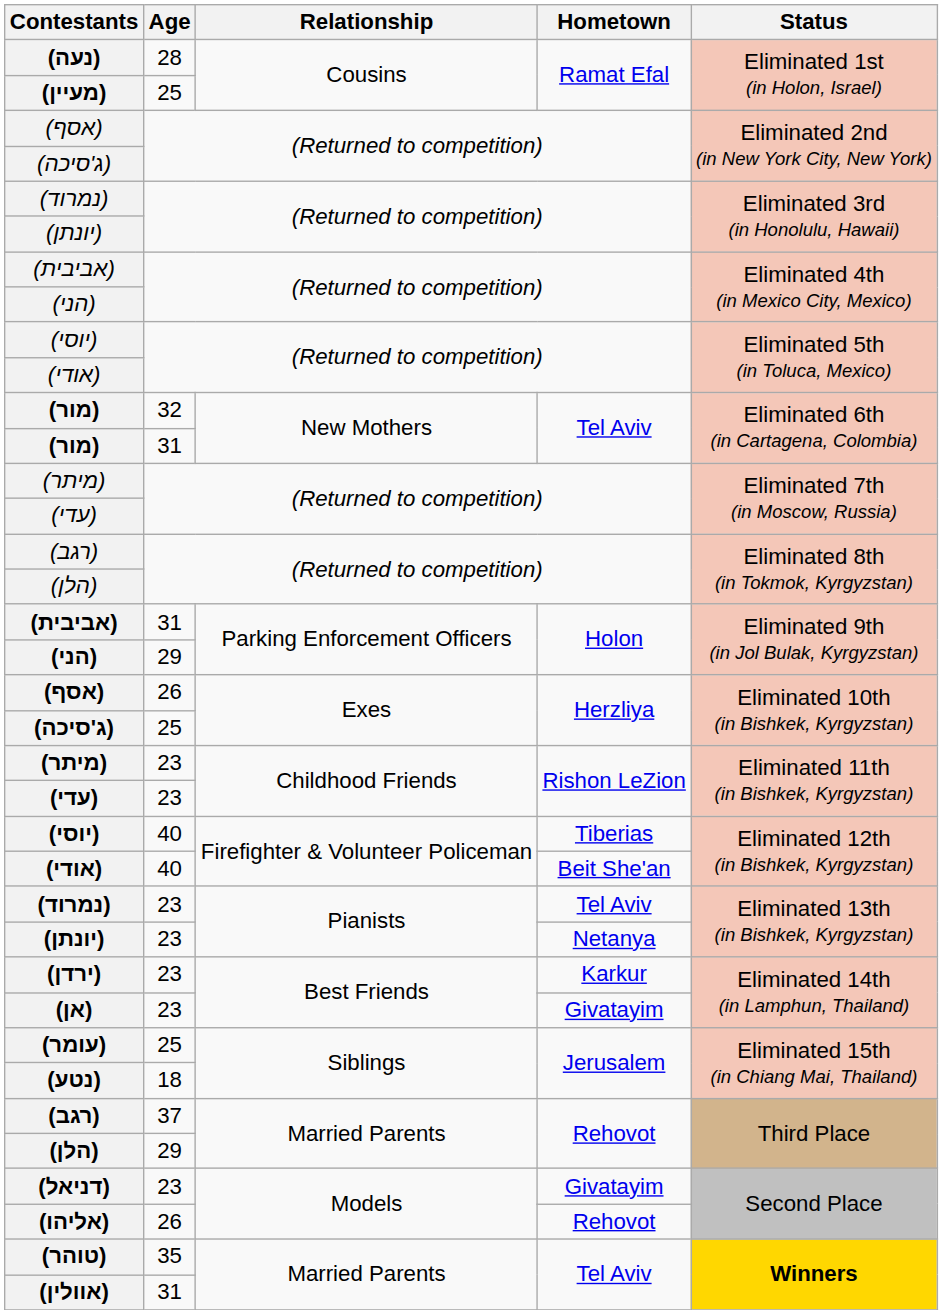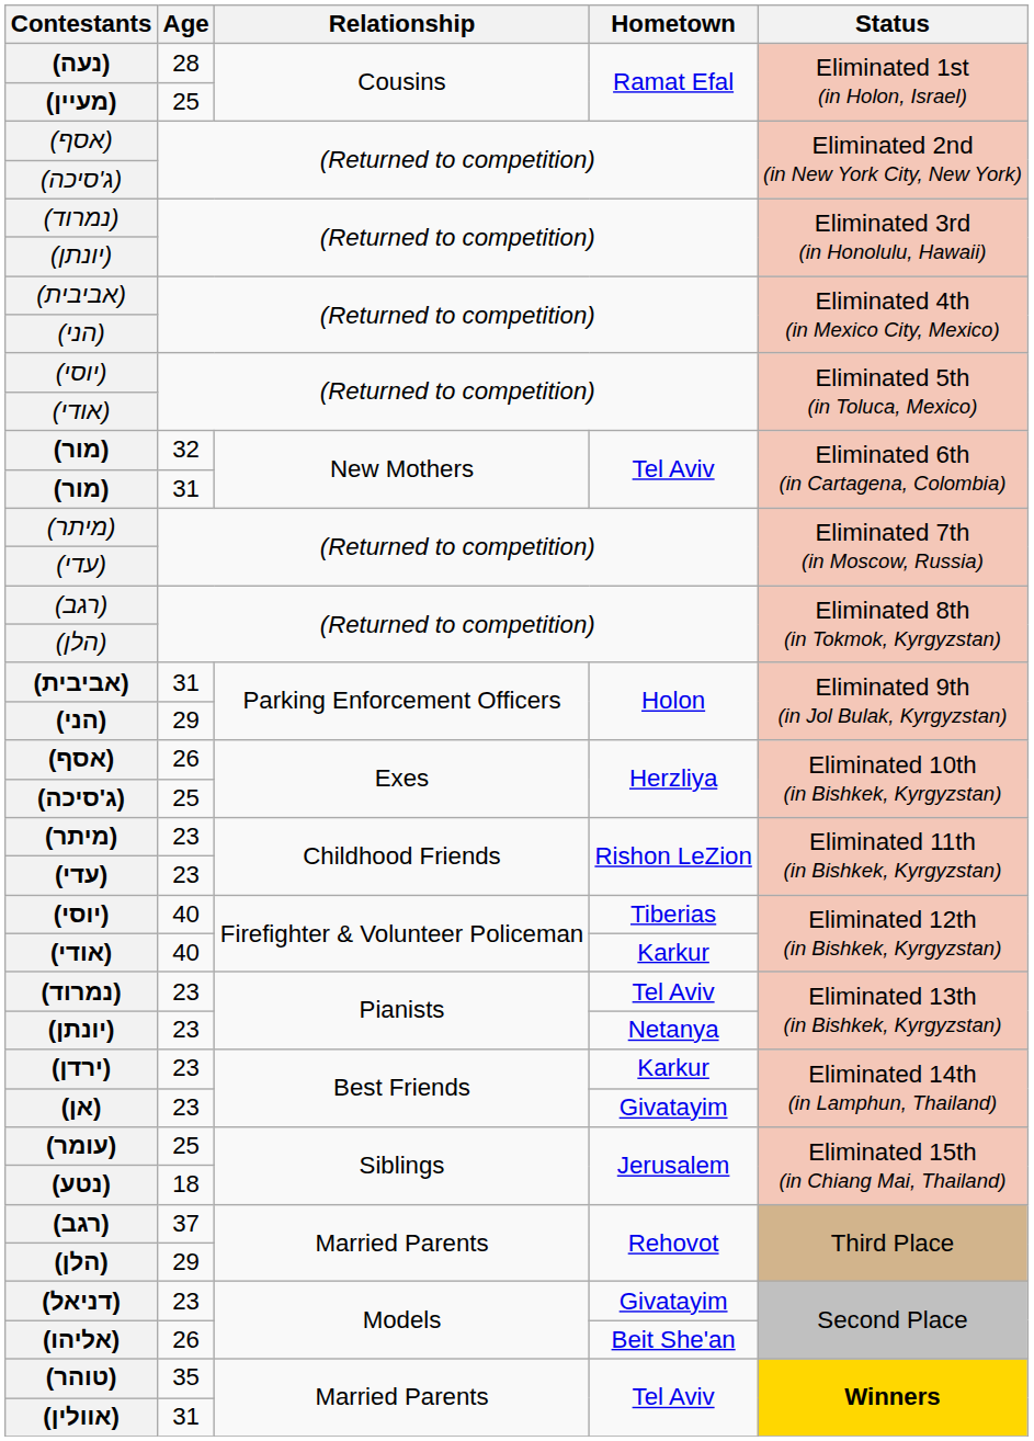 <table class="wikitable sortable" style="text-align:center;">
 <tr>
 <th scope="col">Contestants</th>
 <th scope="col">Age</th>
 <th class="unsortable" scope="col">Relationship</th>
 <th scope="col" class="unsortable">Hometown</th>
 <th scope="col">Status</th>
 </tr>
 <tr>
 <th scope="row"> (נעה)</th>
 <td>28</td>
 <td rowspan="2">Cousins</td>
 <td rowspan="2"><a href='#'>Ramat Efal</a></td>
 <td rowspan="2" bgcolor="f4c7b8">Eliminated 1st<br><small><em>(in Holon, Israel)</em></small></td>
 </tr>
 <tr>
 <th scope="row"> (מעיין)</th>
 <td>25</td>
 </tr>
 <tr>
 <th scope="row" style="text-align:center;font-weight:normal"><em> (אסף)</em></th>
 <td colspan="3" rowspan="2"><em>(Returned to competition)</em></td>
 <td rowspan="2" bgcolor="f4c7b8">Eliminated 2nd<br><small><em>(in New York City, New York)</em></small></td>
 </tr>
 <tr>
 <th scope="row" style="text-align:center;font-weight:normal"><em> (ג'סיכה)</em></th>
 </tr>
 <tr>
 <th scope="row" style="text-align:center;font-weight:normal"><em> (נמרוד)</em></th>
 <td colspan="3" rowspan="2"><em>(Returned to competition)</em></td>
 <td rowspan="2" bgcolor="f4c7b8">Eliminated 3rd<br><small><em>(in Honolulu, Hawaii)</em></small></td>
 </tr>
 <tr>
 <th scope="row" style="text-align:center;font-weight:normal"><em> (יונתן)</em></th>
 </tr>
 <tr>
 <th scope="row" style="text-align:center;font-weight:normal"><em> (אביבית)</em></th>
 <td colspan="3" rowspan="2"><em>(Returned to competition)</em></td>
 <td rowspan="2" bgcolor="f4c7b8">Eliminated 4th<br><small><em>(in Mexico City, Mexico)</em></small></td>
 </tr>
 <tr>
 <th scope="row" style="text-align:center;font-weight:normal"><em> (הני)</em></th>
 </tr>
 <tr>
 <th scope="row" style="text-align:center;font-weight:normal"><em> (יוסי)</em></th>
 <td colspan="3" rowspan="2"><em>(Returned to competition)</em></td>
 <td rowspan="2" bgcolor="f4c7b8">Eliminated 5th<br><small><em>(in Toluca, Mexico)</em></small></td>
 </tr>
 <tr>
 <th scope="row" style="text-align:center;font-weight:normal"><em> (אודי)</em></th>
 </tr>
 <tr>
 <th scope="row"> (מור)</th>
 <td>32</td>
 <td rowspan="2">New Mothers</td>
 <td rowspan="2"><a href='#'>Tel Aviv</a></td>
 <td rowspan="2" bgcolor="f4c7b8">Eliminated 6th<br><small><em>(in Cartagena, Colombia)</em></small></td>
 </tr>
 <tr>
 <th scope="row"> (מור)</th>
 <td>31</td>
 </tr>
 <tr>
 <th scope="row" style="text-align:center;font-weight:normal"><em> (מיתר)</em></th>
 <td colspan="3" rowspan="2"><em>(Returned to competition)</em></td>
 <td rowspan="2" bgcolor="f4c7b8">Eliminated 7th<br><small><em>(in Moscow, Russia)</em></small></td>
 </tr>
 <tr>
 <th scope="row" style="text-align:center;font-weight:normal"><em> (עדי)</em></th>
 </tr>
 <tr>
 <th scope="row" style="text-align:center;font-weight:normal"><em> (רגב)</em></th>
 <td colspan="3" rowspan="2"><em>(Returned to competition)</em></td>
 <td rowspan="2" bgcolor="f4c7b8">Eliminated 8th<br><small><em>(in Tokmok, Kyrgyzstan)</em></small></td>
 </tr>
 <tr>
 <th scope="row" style="text-align:center;font-weight:normal"><em> (הלן)</em></th>
 </tr>
 <tr>
 <th scope="row"> (אביבית)</th>
 <td>31</td>
 <td rowspan="2">Parking Enforcement Officers</td>
 <td rowspan="2"><a href='#'>Holon</a></td>
 <td rowspan="2" bgcolor="f4c7b8">Eliminated 9th<br><small><em>(in Jol Bulak, Kyrgyzstan)</em></small></td>
 </tr>
 <tr>
 <th scope="row"> (הני)</th>
 <td>29</td>
 </tr>
 <tr>
 <th scope="row"> (אסף)</th>
 <td>26</td>
 <td rowspan="2">Exes</td>
 <td rowspan="2"><a href='#'>Herzliya</a></td>
 <td rowspan="2" bgcolor="f4c7b8">Eliminated 10th<br><small><em>(in Bishkek, Kyrgyzstan)</em></small></td>
 </tr>
 <tr>
 <th scope="row"> (ג'סיכה)</th>
 <td>25</td>
 </tr>
 <tr>
 <th scope="row"> (מיתר)</th>
 <td>23</td>
 <td rowspan="2">Childhood Friends</td>
 <td rowspan="2"><a href='#'>Rishon LeZion</a></td>
 <td rowspan="2" bgcolor="f4c7b8">Eliminated 11th<br><small><em>(in Bishkek, Kyrgyzstan)</em></small></td>
 </tr>
 <tr>
 <th scope="row"> (עדי)</th>
 <td>23</td>
 </tr>
 <tr>
 <th scope="row"> (יוסי)</th>
 <td>40</td>
 <td rowspan="2">Firefighter & Volunteer Policeman</td>
 <td><a href='#'>Tiberias</a></td>
 <td rowspan="2" bgcolor="f4c7b8">Eliminated 12th<br><small><em>(in Bishkek, Kyrgyzstan)</em></small></td>
 </tr>
 <tr>
 <th scope="row"> (אודי)</th>
 <td>40</td>
-<td><a href='#'>Beit She'an</a></td>
+<td><a href='#'>Karkur</a></td>
 </tr>
 <tr>
 <th scope="row"> (נמרוד)</th>
 <td>23</td>
 <td rowspan="2">Pianists</td>
 <td><a href='#'>Tel Aviv</a></td>
 <td rowspan="2" bgcolor="f4c7b8">Eliminated 13th<br><small><em>(in Bishkek, Kyrgyzstan)</em></small></td>
 </tr>
 <tr>
 <th scope="row"> (יונתן)</th>
 <td>23</td>
 <td><a href='#'>Netanya</a></td>
 </tr>
 <tr>
 <th scope="row"> (ירדן)</th>
 <td>23</td>
 <td rowspan="2">Best Friends</td>
 <td><a href='#'>Karkur</a></td>
 <td rowspan="2" bgcolor="f4c7b8">Eliminated 14th<br><small><em>(in Lamphun, Thailand)</em></small></td>
 </tr>
 <tr>
 <th scope="row"> (אן)</th>
 <td>23</td>
 <td><a href='#'>Givatayim</a></td>
 </tr>
 <tr>
 <th scope="row"> (עומר)</th>
 <td>25</td>
 <td rowspan="2">Siblings</td>
 <td rowspan="2"><a href='#'>Jerusalem</a></td>
 <td rowspan="2" bgcolor="f4c7b8">Eliminated 15th<br><small><em>(in Chiang Mai, Thailand)</em></small></td>
 </tr>
 <tr>
 <th scope="row"> (נטע)</th>
 <td>18</td>
 </tr>
 <tr>
 <th scope="row"> (רגב)</th>
 <td>37</td>
 <td rowspan="2">Married Parents</td>
 <td rowspan="2"><a href='#'>Rehovot</a></td>
 <td rowspan="2" bgcolor="tan">Third Place</td>
 </tr>
 <tr>
 <th scope="row"> (הלן)</th>
 <td>29</td>
 </tr>
 <tr>
 <th scope="row"> (דניאל)</th>
 <td>23</td>
 <td rowspan="2">Models</td>
 <td><a href='#'>Givatayim</a></td>
 <td rowspan="2" bgcolor="silver">Second Place</td>
 </tr>
 <tr>
 <th scope="row"> (אליהו)</th>
 <td>26</td>
-<td><a href='#'>Rehovot</a></td>
+<td><a href='#'>Beit She'an</a></td>
 </tr>
 <tr>
 <th scope="row"> (טוהר)</th>
 <td>35</td>
 <td rowspan="2">Married Parents</td>
 <td rowspan="2"><a href='#'>Tel Aviv</a></td>
 <td rowspan="2" bgcolor="gold"><strong>Winners</strong></td>
 </tr>
 <tr>
 <th scope="row"> (אוולין)</th>
 <td>31</td>
 </tr>
 </table>
